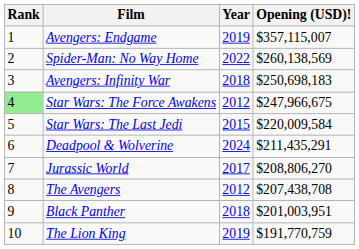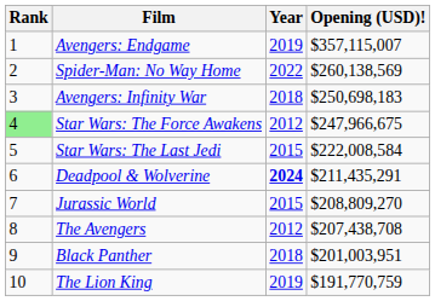 <table class="wikitable sortable">
 <tr>
 <th>Rank</th>
 <th>Film</th>
 <th>Year</th>
 <th>Opening (USD)!</th>
 </tr>
 <tr>
 <td>1</td>
 <td><em><a href='#'>Avengers: Endgame</a></em></td>
 <td><a href='#'>2019</a></td>
 <td>$357,115,007</td>
 </tr>
 <tr>
 <td>2</td>
 <td><em><a href='#'>Spider-Man: No Way Home</a></em></td>
 <td><a href='#'>2022</a></td>
 <td>$260,138,569</td>
 </tr>
 <tr>
 <td>3</td>
 <td><em><a href='#'>Avengers: Infinity War</a></em></td>
 <td><a href='#'>2018</a></td>
 <td>$250,698,183</td>
 </tr>
 <tr>
 <td style="background: lightgreen;">4</td>
 <td><em><a href='#'>Star Wars: The Force Awakens</a></em></td>
 <td><a href='#'>2012</a></td>
 <td>$247,966,675</td>
 </tr>
 <tr>
 <td>5</td>
 <td><em><a href='#'>Star Wars: The Last Jedi</a></em></td>
 <td><a href='#'>2015</a></td>
-<td>$220,009,584</td>
+<td>$222,008,584</td>
 </tr>
 <tr>
 <td>6</td>
 <td><em><a href='#'>Deadpool & Wolverine</a></em></td>
-<td><a href='#'>2024</a></td>
+<td><strong><a href='#'>2024</a></strong></td>
 <td>$211,435,291</td>
 </tr>
 <tr>
 <td>7</td>
 <td><em><a href='#'>Jurassic World</a></em></td>
-<td><a href='#'>2017</a></td>
-<td>$208,806,270</td>
+<td><a href='#'>2015</a></td>
+<td>$208,809,270</td>
 </tr>
 <tr>
 <td>8</td>
 <td><em><a href='#'>The Avengers</a></em></td>
 <td><a href='#'>2012</a></td>
 <td>$207,438,708</td>
 </tr>
 <tr>
 <td>9</td>
 <td><em><a href='#'>Black Panther</a></em></td>
 <td><a href='#'>2018</a></td>
 <td>$201,003,951</td>
 </tr>
 <tr>
 <td>10</td>
 <td><em><a href='#'>The Lion King</a></em></td>
 <td><a href='#'>2019</a></td>
 <td>$191,770,759</td>
 </tr>
 </table>
